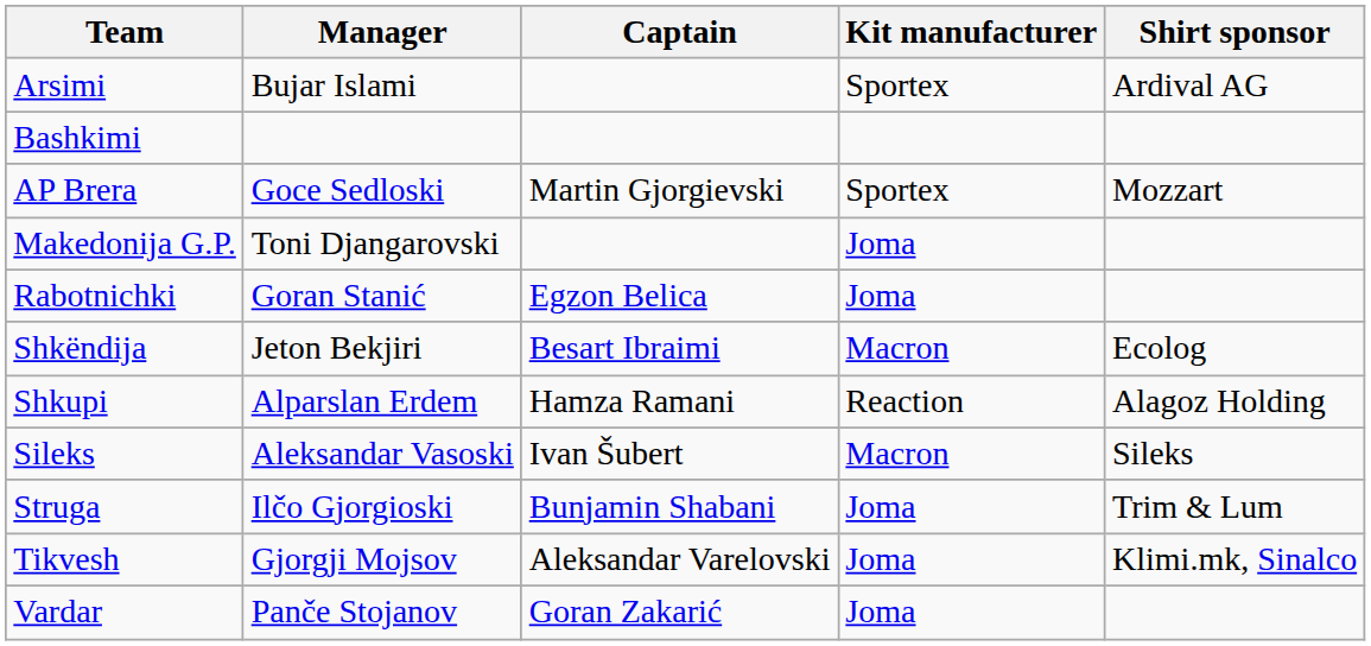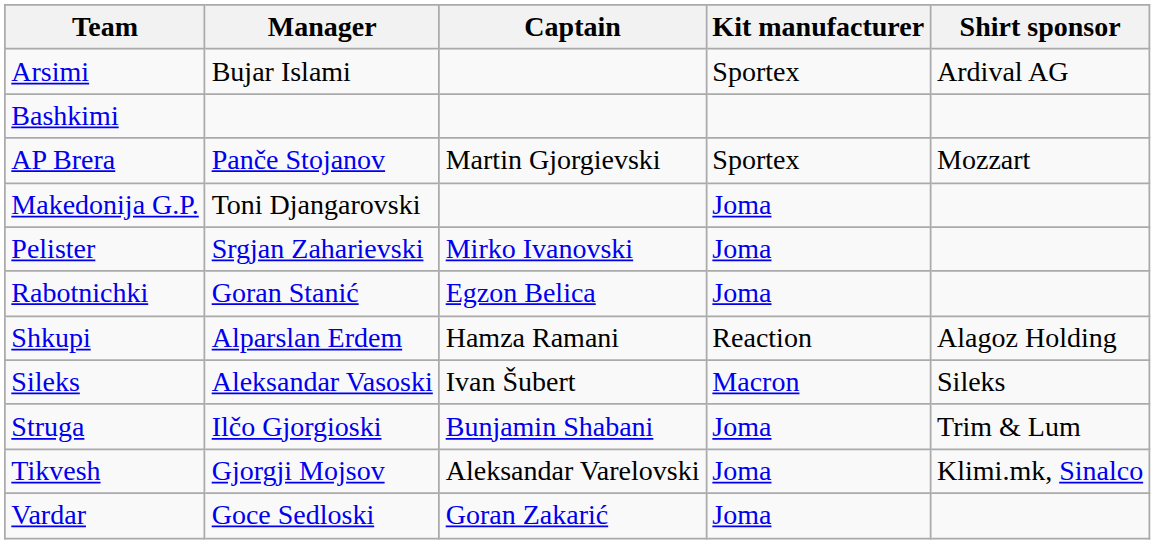 <table class="wikitable sortable">
 <tr>
 <th>Team</th>
 <th>Manager</th>
 <th>Captain</th>
 <th>Kit manufacturer</th>
 <th>Shirt sponsor</th>
 </tr>
 <tr>
 <td><a href='#'>Arsimi</a></td>
 <td> Bujar Islami</td>
 <td></td>
 <td>Sportex</td>
 <td>Ardival AG</td>
 </tr>
 <tr>
 <td><a href='#'>Bashkimi</a></td>
 <td></td>
 <td></td>
 <td></td>
 <td></td>
 </tr>
 <tr>
 <td><a href='#'>AP Brera</a></td>
-<td> <a href='#'>Goce Sedloski</a></td>
+<td> <a href='#'>Panče Stojanov</a></td>
 <td> Martin Gjorgievski</td>
 <td>Sportex</td>
 <td>Mozzart</td>
 </tr>
 <tr>
 <td><a href='#'>Makedonija G.P.</a></td>
 <td> Toni Djangarovski</td>
 <td></td>
 <td><a href='#'>Joma</a></td>
 <td></td>
 </tr>
 <tr>
+<td><a href='#'>Pelister</a></td>
+<td> <a href='#'>Srgjan Zaharievski</a></td>
+<td> <a href='#'>Mirko Ivanovski</a></td>
+<td><a href='#'>Joma</a></td>
+<td></td>
+</tr>
+<tr>
 <td><a href='#'>Rabotnichki</a></td>
 <td> <a href='#'>Goran Stanić</a></td>
 <td> <a href='#'>Egzon Belica</a></td>
 <td><a href='#'>Joma</a></td>
 <td></td>
-</tr>
-<tr>
-<td><a href='#'>Shkëndija</a></td>
-<td> Jeton Bekjiri</td>
-<td> <a href='#'>Besart Ibraimi</a></td>
-<td><a href='#'>Macron</a></td>
-<td>Ecolog</td>
 </tr>
 <tr>
 <td><a href='#'>Shkupi</a></td>
 <td> <a href='#'>Alparslan Erdem</a></td>
 <td> Hamza Ramani</td>
 <td>Reaction</td>
 <td>Alagoz Holding</td>
 </tr>
 <tr>
 <td><a href='#'>Sileks</a></td>
 <td> <a href='#'>Aleksandar Vasoski</a></td>
 <td> Ivan Šubert</td>
 <td><a href='#'>Macron</a></td>
 <td>Sileks</td>
 </tr>
 <tr>
 <td><a href='#'>Struga</a></td>
 <td> <a href='#'>Ilčo Gjorgioski</a></td>
 <td> <a href='#'>Bunjamin Shabani</a></td>
 <td><a href='#'>Joma</a></td>
 <td>Trim & Lum</td>
 </tr>
 <tr>
 <td><a href='#'>Tikvesh</a></td>
 <td> <a href='#'>Gjorgji Mojsov</a></td>
 <td> Aleksandar Varelovski</td>
 <td><a href='#'>Joma</a></td>
 <td>Klimi.mk, <a href='#'>Sinalco</a></td>
 </tr>
 <tr>
 <td><a href='#'>Vardar</a></td>
-<td> <a href='#'>Panče Stojanov</a></td>
+<td> <a href='#'>Goce Sedloski</a></td>
 <td> <a href='#'>Goran Zakarić</a></td>
 <td><a href='#'>Joma</a></td>
 <td></td>
 </tr>
 </table>
